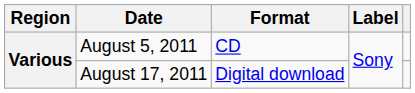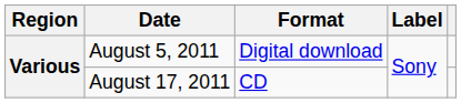 <table class="wikitable plainrowheaders">
 <tr>
 <th scope="col">Region</th>
 <th scope="col">Date</th>
 <th scope="col">Format</th>
 <th scope="col">Label</th>
 <th scope="col"></th>
 </tr>
 <tr>
 <th scope="row" rowspan="2">Various</th>
 <td>August 5, 2011</td>
-<td><a href='#'>CD</a></td>
+<td><a href='#'>Digital download</a></td>
 <td rowspan="2"><a href='#'>Sony</a></td>
 <td></td>
 </tr>
 <tr>
 <td>August 17, 2011</td>
-<td><a href='#'>Digital download</a></td>
+<td><a href='#'>CD</a></td>
 <td></td>
 </tr>
 </table>
